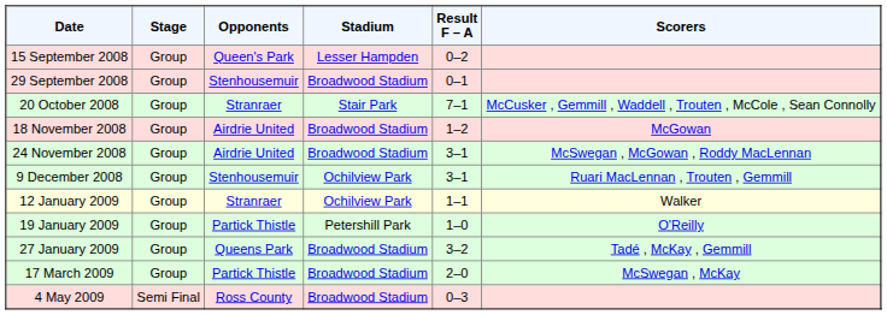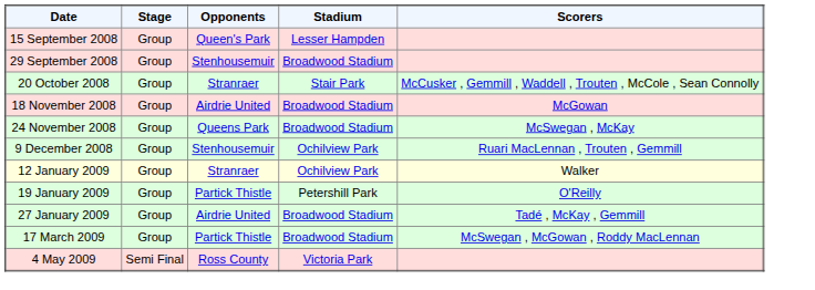 <table border="2" cellpadding="4" style="border-collapse:collapse; text-align:center; font-size:smaller;">
 <tr style="background:#f0f6ff;">
 <th><strong>Date</strong></th>
 <th><strong>Stage</strong></th>
 <th><strong>Opponents</strong></th>
 <th><strong>Stadium</strong></th>
-<th><strong>Result<br>F – A</strong></th>
 <th><strong>Scorers</strong></th>
 </tr>
 <tr bgcolor="ffdddd">
 <td>15 September 2008</td>
 <td>Group</td>
 <td><a href='#'>Queen's Park</a></td>
 <td><a href='#'>Lesser Hampden</a></td>
-<td>0–2</td>
 <td></td>
 </tr>
 <tr bgcolor="ffdddd">
 <td>29 September 2008</td>
 <td>Group</td>
 <td><a href='#'>Stenhousemuir</a></td>
 <td><a href='#'>Broadwood Stadium</a></td>
-<td>0–1</td>
 <td></td>
 </tr>
 <tr bgcolor="ddffdd">
 <td>20 October 2008</td>
 <td>Group</td>
 <td><a href='#'>Stranraer</a></td>
 <td><a href='#'>Stair Park</a></td>
-<td>7–1</td>
 <td><a href='#'>McCusker</a>  , <a href='#'>Gemmill</a> , <a href='#'>Waddell</a> , <a href='#'>Trouten</a> , McCole , Sean Connolly </td>
 </tr>
 <tr bgcolor="ffdddd">
 <td>18 November 2008</td>
 <td>Group</td>
 <td><a href='#'>Airdrie United</a></td>
 <td><a href='#'>Broadwood Stadium</a></td>
-<td>1–2</td>
 <td><a href='#'>McGowan</a> </td>
 </tr>
 <tr bgcolor="ddffdd">
 <td>24 November 2008</td>
 <td>Group</td>
-<td><a href='#'>Airdrie United</a></td>
+<td><a href='#'>Queens Park</a></td>
 <td><a href='#'>Broadwood Stadium</a></td>
-<td>3–1</td>
-<td><a href='#'>McSwegan</a> , <a href='#'>McGowan</a> , <a href='#'>Roddy MacLennan</a> </td>
+<td><a href='#'>McSwegan</a> , <a href='#'>McKay</a> </td>
 </tr>
 <tr bgcolor="ddffdd">
 <td>9 December 2008</td>
 <td>Group</td>
 <td><a href='#'>Stenhousemuir</a></td>
 <td><a href='#'>Ochilview Park</a></td>
-<td>3–1</td>
 <td><a href='#'>Ruari MacLennan</a> , <a href='#'>Trouten</a> , <a href='#'>Gemmill</a> </td>
 </tr>
 <tr bgcolor="ffffdd">
 <td>12 January 2009</td>
 <td>Group</td>
 <td><a href='#'>Stranraer</a></td>
 <td><a href='#'>Ochilview Park</a></td>
-<td>1–1</td>
 <td>Walker </td>
 </tr>
 <tr bgcolor="ddffdd">
 <td>19 January 2009</td>
 <td>Group</td>
 <td><a href='#'>Partick Thistle</a></td>
 <td>Petershill Park</td>
-<td>1–0</td>
 <td><a href='#'>O'Reilly</a> </td>
 </tr>
 <tr bgcolor="ddffdd">
 <td>27 January 2009</td>
 <td>Group</td>
-<td><a href='#'>Queens Park</a></td>
+<td><a href='#'>Airdrie United</a></td>
 <td><a href='#'>Broadwood Stadium</a></td>
-<td>3–2</td>
 <td><a href='#'>Tadé</a> , <a href='#'>McKay</a> , <a href='#'>Gemmill</a> </td>
 </tr>
 <tr bgcolor="ddffdd">
 <td>17 March 2009</td>
 <td>Group</td>
 <td><a href='#'>Partick Thistle</a></td>
 <td><a href='#'>Broadwood Stadium</a></td>
-<td>2–0</td>
-<td><a href='#'>McSwegan</a> , <a href='#'>McKay</a> </td>
+<td><a href='#'>McSwegan</a> , <a href='#'>McGowan</a> , <a href='#'>Roddy MacLennan</a> </td>
 </tr>
 <tr bgcolor="ffdddd">
 <td>4 May 2009</td>
 <td>Semi Final</td>
 <td><a href='#'>Ross County</a></td>
-<td><a href='#'>Broadwood Stadium</a></td>
-<td>0–3</td>
+<td><a href='#'>Victoria Park</a></td>
 <td></td>
 </tr>
 </table>
